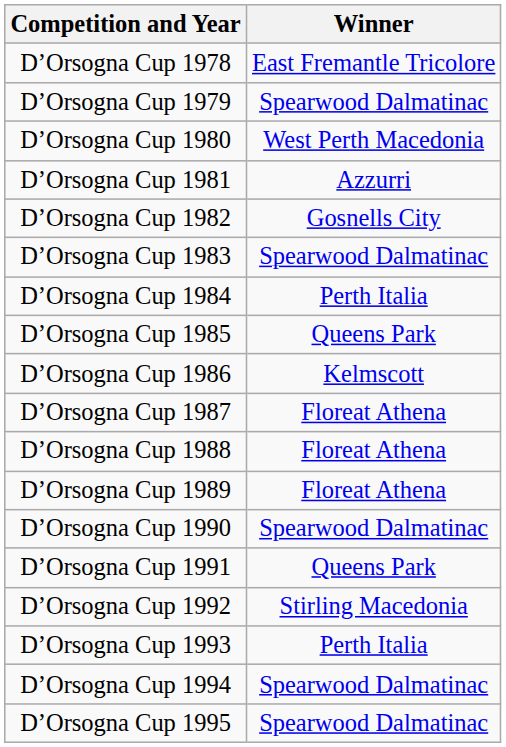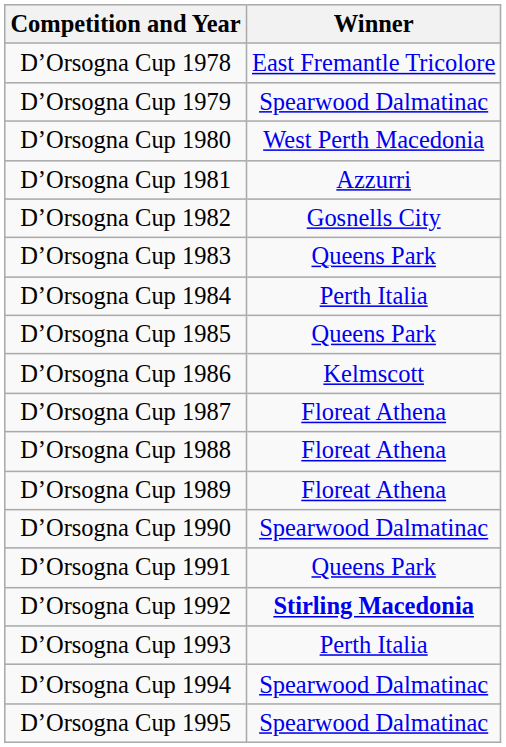 <table class="wikitable" style="text-align:center">
 <tr>
 <th>Competition and Year</th>
 <th>Winner</th>
 </tr>
 <tr>
 <td>D’Orsogna Cup 1978</td>
 <td><a href='#'>East Fremantle Tricolore</a></td>
 </tr>
 <tr>
 <td>D’Orsogna Cup 1979</td>
 <td><a href='#'>Spearwood Dalmatinac</a></td>
 </tr>
 <tr>
 <td>D’Orsogna Cup 1980</td>
 <td><a href='#'>West Perth Macedonia</a></td>
 </tr>
 <tr>
 <td>D’Orsogna Cup 1981</td>
 <td><a href='#'>Azzurri</a></td>
 </tr>
 <tr>
 <td>D’Orsogna Cup 1982</td>
 <td><a href='#'>Gosnells City</a></td>
 </tr>
 <tr>
 <td>D’Orsogna Cup 1983</td>
-<td><a href='#'>Spearwood Dalmatinac</a></td>
+<td><a href='#'>Queens Park</a></td>
 </tr>
 <tr>
 <td>D’Orsogna Cup 1984</td>
 <td><a href='#'>Perth Italia</a></td>
 </tr>
 <tr>
 <td>D’Orsogna Cup 1985</td>
 <td><a href='#'>Queens Park</a></td>
 </tr>
 <tr>
 <td>D’Orsogna Cup 1986</td>
 <td><a href='#'>Kelmscott</a></td>
 </tr>
 <tr>
 <td>D’Orsogna Cup 1987</td>
 <td><a href='#'>Floreat Athena</a></td>
 </tr>
 <tr>
 <td>D’Orsogna Cup 1988</td>
 <td><a href='#'>Floreat Athena</a></td>
 </tr>
 <tr>
 <td>D’Orsogna Cup 1989</td>
 <td><a href='#'>Floreat Athena</a></td>
 </tr>
 <tr>
 <td>D’Orsogna Cup 1990</td>
 <td><a href='#'>Spearwood Dalmatinac</a></td>
 </tr>
 <tr>
 <td>D’Orsogna Cup 1991</td>
 <td><a href='#'>Queens Park</a></td>
 </tr>
 <tr>
 <td>D’Orsogna Cup 1992</td>
-<td><a href='#'>Stirling Macedonia</a></td>
+<td><strong><a href='#'>Stirling Macedonia</a></strong></td>
 </tr>
 <tr>
 <td>D’Orsogna Cup 1993</td>
 <td><a href='#'>Perth Italia</a></td>
 </tr>
 <tr>
 <td>D’Orsogna Cup 1994</td>
 <td><a href='#'>Spearwood Dalmatinac</a></td>
 </tr>
 <tr>
 <td>D’Orsogna Cup 1995</td>
 <td><a href='#'>Spearwood Dalmatinac</a></td>
 </tr>
 </table>
